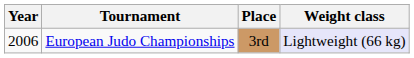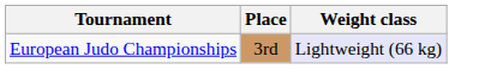 <table class=wikitable>
 <tr>
-<th>Year</th>
 <th>Tournament</th>
 <th>Place</th>
 <th>Weight class</th>
 </tr>
 <tr>
-<td>2006</td>
 <td><a href='#'>European Judo Championships</a></td>
 <td bgcolor="cc9966" align="center">3rd</td>
 <td style="background: lavender;">Lightweight (66 kg)</td>
 </tr>
 </table>
